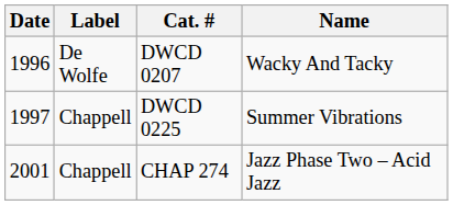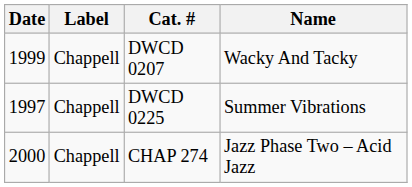 <table class="wikitable" style="width:40%;">
 <tr>
 <th style="width:10%; ">Date</th>
 <th style="width:15%; ">Label</th>
 <th style="width:25%; ">Cat. #</th>
 <th style="width:50%; ">Name</th>
 </tr>
 <tr>
-<td>1996</td>
-<td>De Wolfe</td>
+<td>1999</td>
+<td>Chappell</td>
 <td>DWCD 0207</td>
 <td>Wacky And Tacky</td>
 </tr>
 <tr>
 <td>1997</td>
 <td>Chappell</td>
 <td>DWCD 0225</td>
 <td>Summer Vibrations</td>
 </tr>
 <tr>
-<td>2001</td>
+<td>2000</td>
 <td>Chappell</td>
 <td>CHAP 274</td>
 <td>Jazz Phase Two – Acid Jazz</td>
 </tr>
 </table>
